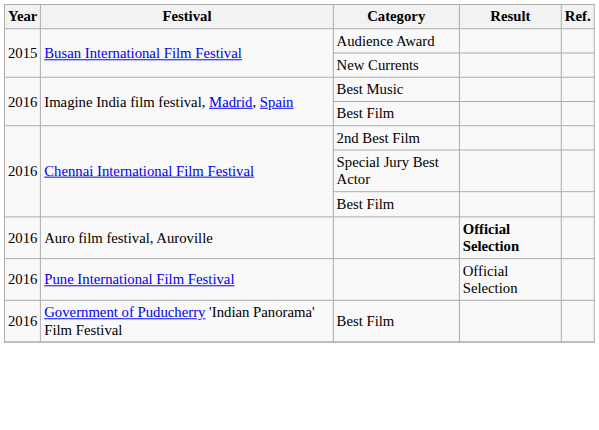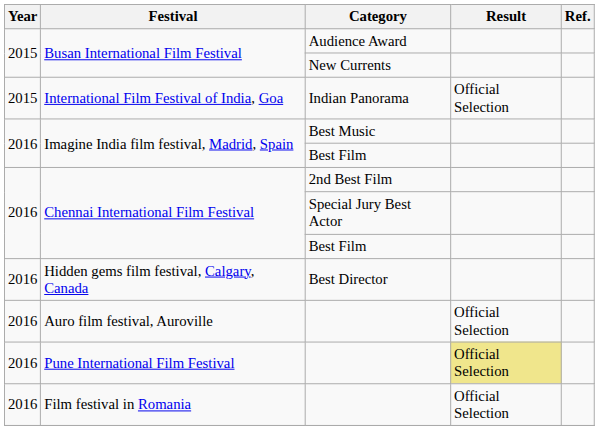 <table class="wikitable sortable" style="font-size:95%;">
 <tr>
 <th>Year</th>
 <th>Festival</th>
 <th>Category</th>
 <th>Result</th>
 <th>Ref.</th>
 </tr>
 <tr>
 <td rowspan="2">2015</td>
 <td rowspan="2"><a href='#'>Busan International Film Festival</a></td>
 <td>Audience Award</td>
 <td></td>
 <td></td>
 </tr>
 <tr>
 <td>New Currents</td>
 <td></td>
+<td></td>
+</tr>
+<tr>
+<td>2015</td>
+<td><a href='#'>International Film Festival of India</a>, <a href='#'>Goa</a></td>
+<td>Indian Panorama</td>
+<td>Official Selection</td>
 <td></td>
 </tr>
 <tr>
 <td rowspan="2">2016</td>
 <td rowspan="2">Imagine India film festival, <a href='#'>Madrid</a>, <a href='#'>Spain</a></td>
 <td>Best Music</td>
 <td></td>
 <td></td>
 </tr>
 <tr>
 <td>Best Film</td>
 <td></td>
 <td></td>
 </tr>
 <tr>
 <td rowspan="3">2016</td>
 <td rowspan="3"><a href='#'>Chennai International Film Festival</a></td>
 <td>2nd Best Film</td>
 <td></td>
 <td></td>
 </tr>
 <tr>
 <td>Special Jury Best Actor</td>
 <td></td>
 <td></td>
 </tr>
 <tr>
 <td>Best Film</td>
 <td></td>
 <td></td>
 </tr>
 <tr>
 <td>2016</td>
+<td>Hidden gems film festival, <a href='#'>Calgary</a>, <a href='#'>Canada</a></td>
+<td>Best Director</td>
+<td></td>
+<td></td>
+</tr>
+<tr>
+<td>2016</td>
 <td>Auro film festival, Auroville</td>
 <td></td>
-<td><strong>Official Selection</strong></td>
+<td>Official Selection</td>
 <td></td>
 </tr>
 <tr>
 <td>2016</td>
 <td><a href='#'>Pune International Film Festival</a></td>
 <td></td>
-<td>Official Selection</td>
+<td style="background: khaki;">Official Selection</td>
 <td></td>
 </tr>
 <tr>
 <td>2016</td>
-<td><a href='#'>Government of Puducherry</a> 'Indian Panorama' Film Festival</td>
-<td>Best Film</td>
+<td>Film festival in <a href='#'>Romania</a></td>
 <td></td>
+<td>Official Selection</td>
 <td></td>
 </tr>
 <tr>
 </tr>
 </table>
